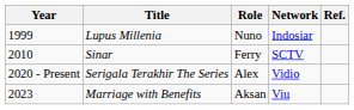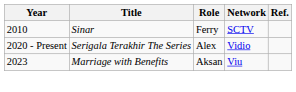 <table class="wikitable sortable"">
 <tr>
 <th>Year</th>
 <th>Title</th>
 <th>Role</th>
 <th>Network</th>
 <th>Ref.</th>
-</tr>
-<tr>
-<td>1999</td>
-<td><em>Lupus Millenia </em></td>
-<td>Nuno</td>
-<td><a href='#'>Indosiar</a></td>
-<td></td>
 </tr>
 <tr>
 <td>2010</td>
 <td><em>Sinar</em></td>
 <td>Ferry</td>
 <td><a href='#'>SCTV</a></td>
 <td></td>
 </tr>
 <tr>
 <td>2020 - Present</td>
 <td><em>Serigala Terakhir The Series</em></td>
 <td>Alex</td>
 <td><a href='#'>Vidio</a></td>
 <td></td>
 </tr>
 <tr>
 <td>2023</td>
 <td><em>Marriage with Benefits</em></td>
 <td>Aksan</td>
 <td><a href='#'>Viu</a></td>
 <td></td>
 </tr>
 </table>
